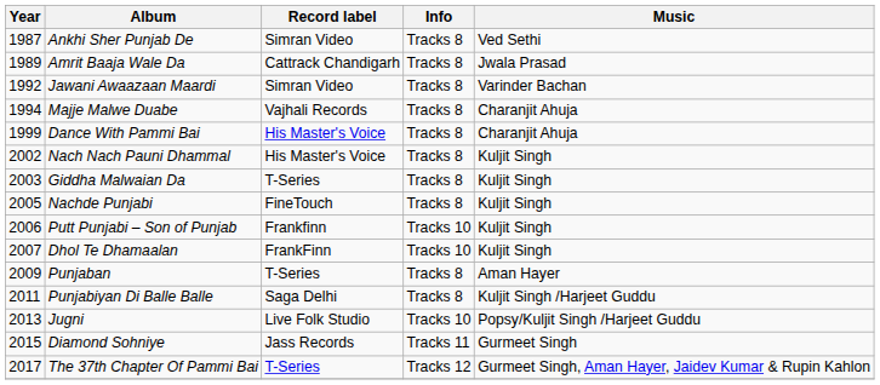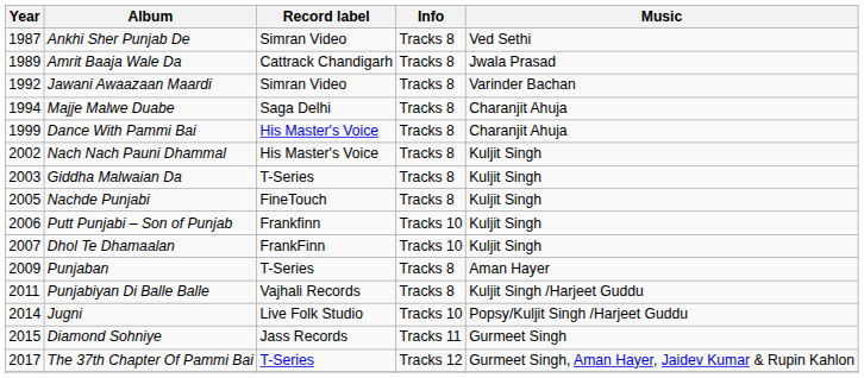 <table class=wikitable>
 <tr>
 <th>Year</th>
 <th>Album</th>
 <th>Record label</th>
 <th>Info</th>
 <th>Music</th>
 </tr>
 <tr>
 <td>1987</td>
 <td><em>Ankhi Sher Punjab De</em></td>
 <td>Simran Video</td>
 <td>Tracks 8</td>
 <td>Ved Sethi</td>
 </tr>
 <tr>
 <td>1989</td>
 <td><em>Amrit Baaja Wale Da</em></td>
 <td>Cattrack Chandigarh</td>
 <td>Tracks 8</td>
 <td>Jwala Prasad</td>
 </tr>
 <tr>
 <td>1992</td>
 <td><em>Jawani Awaazaan Maardi</em></td>
 <td>Simran Video</td>
 <td>Tracks 8</td>
 <td>Varinder Bachan</td>
 </tr>
 <tr>
 <td>1994</td>
 <td><em>Majje Malwe Duabe</em></td>
-<td>Vajhali Records</td>
+<td>Saga Delhi</td>
 <td>Tracks 8</td>
 <td>Charanjit Ahuja</td>
 </tr>
 <tr>
 <td>1999</td>
 <td><em>Dance With Pammi Bai</em></td>
 <td><a href='#'>His Master's Voice</a></td>
 <td>Tracks 8</td>
 <td>Charanjit Ahuja</td>
 </tr>
 <tr>
 <td>2002</td>
 <td><em>Nach Nach Pauni Dhammal</em></td>
 <td>His Master's Voice</td>
 <td>Tracks 8</td>
 <td>Kuljit Singh</td>
 </tr>
 <tr>
 <td>2003</td>
 <td><em>Giddha Malwaian Da</em></td>
 <td>T-Series</td>
 <td>Tracks 8</td>
 <td>Kuljit Singh</td>
 </tr>
 <tr>
 <td>2005</td>
 <td><em>Nachde Punjabi</em></td>
 <td>FineTouch</td>
 <td>Tracks 8</td>
 <td>Kuljit Singh</td>
 </tr>
 <tr>
 <td>2006</td>
 <td><em>Putt Punjabi – Son of Punjab</em></td>
 <td>Frankfinn</td>
 <td>Tracks 10</td>
 <td>Kuljit Singh</td>
 </tr>
 <tr>
 <td>2007</td>
 <td><em>Dhol Te Dhamaalan</em></td>
 <td>FrankFinn</td>
 <td>Tracks 10</td>
 <td>Kuljit Singh</td>
 </tr>
 <tr>
 <td>2009</td>
 <td><em>Punjaban</em></td>
 <td>T-Series</td>
 <td>Tracks 8</td>
 <td>Aman Hayer</td>
 </tr>
 <tr>
 <td>2011</td>
 <td><em>Punjabiyan Di Balle Balle</em></td>
-<td>Saga Delhi</td>
+<td>Vajhali Records</td>
 <td>Tracks 8</td>
 <td>Kuljit Singh /Harjeet Guddu</td>
 </tr>
 <tr>
-<td>2013</td>
+<td>2014</td>
 <td><em>Jugni</em></td>
 <td>Live Folk Studio</td>
 <td>Tracks 10</td>
 <td>Popsy/Kuljit Singh /Harjeet Guddu</td>
 </tr>
 <tr>
 <td>2015</td>
 <td><em>Diamond Sohniye</em></td>
 <td>Jass Records</td>
 <td>Tracks 11</td>
 <td>Gurmeet Singh</td>
 </tr>
 <tr>
 <td>2017</td>
 <td><em>The 37th Chapter Of Pammi Bai</em></td>
 <td><a href='#'>T-Series</a></td>
 <td>Tracks 12</td>
 <td>Gurmeet Singh, <a href='#'>Aman Hayer</a>, <a href='#'>Jaidev Kumar</a> & Rupin Kahlon</td>
 </tr>
 <tr>
 </tr>
 </table>
